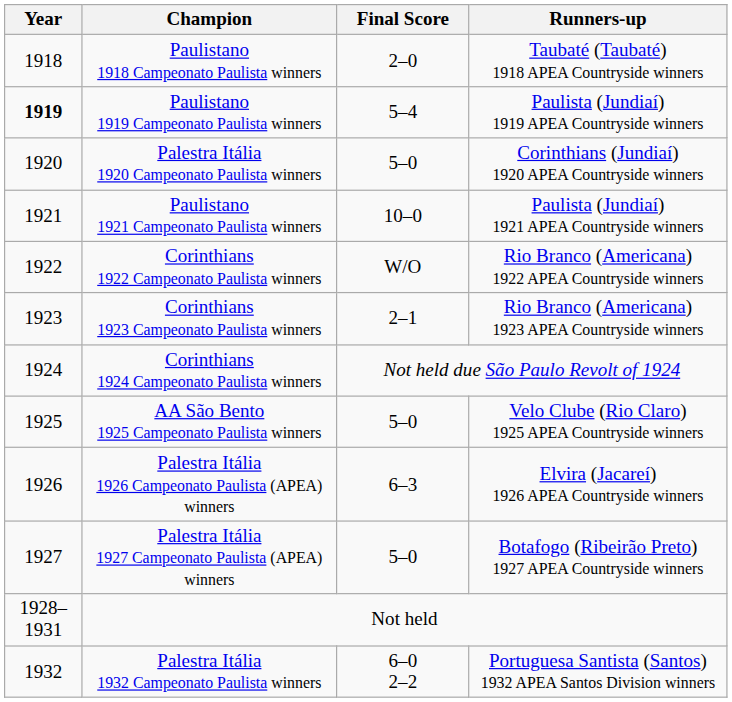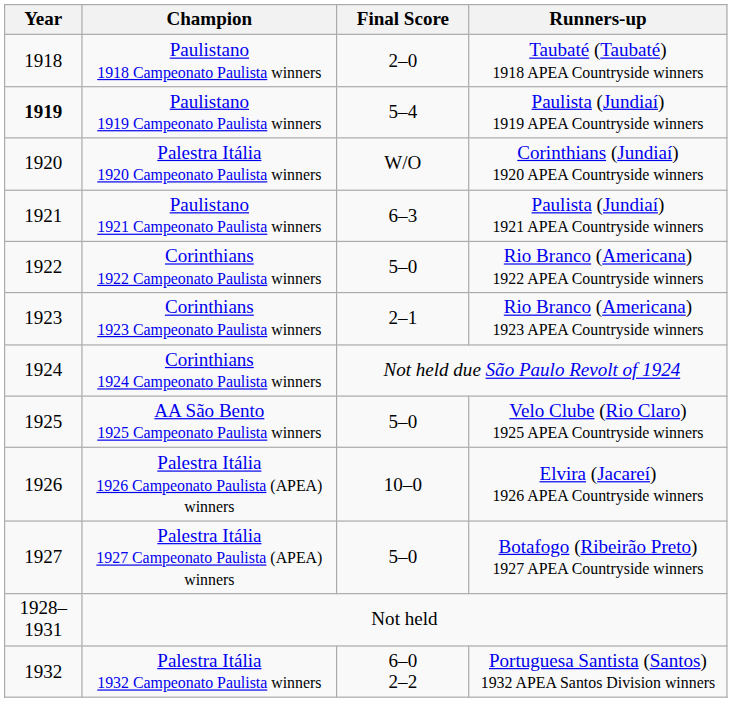 <table class="wikitable">
 <tr>
 <th width=70>Year</th>
 <th width=300>Champion</th>
 <th width=150>Final Score</th>
 <th width=300>Runners-up</th>
 </tr>
 <tr>
 <td align=center>1918</td>
 <td align=center><a href='#'>Paulistano</a><br><small><a href='#'>1918 Campeonato Paulista</a> winners</small></td>
 <td align=center>2–0</td>
 <td align=center><a href='#'>Taubaté</a> (<a href='#'>Taubaté</a>)<br><small>1918 APEA Countryside winners</small></td>
 </tr>
 <tr>
 <td align=center><strong>1919</strong></td>
 <td align=center><a href='#'>Paulistano</a><br><small><a href='#'>1919 Campeonato Paulista</a> winners</small></td>
 <td align=center>5–4</td>
 <td align=center><a href='#'>Paulista</a> (<a href='#'>Jundiaí</a>)<br><small>1919 APEA Countryside winners</small></td>
 </tr>
 <tr>
 <td align=center>1920</td>
 <td align=center><a href='#'>Palestra Itália</a><br><small><a href='#'>1920 Campeonato Paulista</a> winners</small></td>
-<td align=center>5–0</td>
+<td align=center>W/O</td>
 <td align=center><a href='#'>Corinthians</a> (<a href='#'>Jundiaí</a>)<br><small>1920 APEA Countryside winners</small></td>
 </tr>
 <tr>
 <td align=center>1921</td>
 <td align=center><a href='#'>Paulistano</a><br><small><a href='#'>1921 Campeonato Paulista</a> winners</small></td>
-<td align=center>10–0</td>
+<td align=center>6–3</td>
 <td align=center><a href='#'>Paulista</a> (<a href='#'>Jundiaí</a>)<br><small>1921 APEA Countryside winners</small></td>
 </tr>
 <tr>
 <td align=center>1922</td>
 <td align=center><a href='#'>Corinthians</a><br><small><a href='#'>1922 Campeonato Paulista</a> winners</small></td>
-<td align=center>W/O</td>
+<td align=center>5–0</td>
 <td align=center><a href='#'>Rio Branco</a> (<a href='#'>Americana</a>)<br><small>1922 APEA Countryside winners</small></td>
 </tr>
 <tr>
 <td align=center>1923</td>
 <td align=center><a href='#'>Corinthians</a><br><small><a href='#'>1923 Campeonato Paulista</a> winners</small></td>
 <td align=center>2–1</td>
 <td align=center><a href='#'>Rio Branco</a> (<a href='#'>Americana</a>)<br><small>1923 APEA Countryside winners</small></td>
 </tr>
 <tr>
 <td align=center>1924</td>
 <td align=center><a href='#'>Corinthians</a><br><small><a href='#'>1924 Campeonato Paulista</a> winners</small></td>
 <td align=center colspan=2><em>Not held due <a href='#'>São Paulo Revolt of 1924</a></em></td>
 </tr>
 <tr>
 <td align=center>1925</td>
 <td align=center><a href='#'>AA São Bento</a><br><small><a href='#'>1925 Campeonato Paulista</a> winners</small></td>
 <td align=center>5–0</td>
 <td align=center><a href='#'>Velo Clube</a> (<a href='#'>Rio Claro</a>)<br><small>1925 APEA Countryside winners</small></td>
 </tr>
 <tr>
 <td align=center>1926</td>
 <td align=center><a href='#'>Palestra Itália</a><br><small><a href='#'>1926 Campeonato Paulista</a> (APEA) winners</small></td>
-<td align=center>6–3</td>
+<td align=center>10–0</td>
 <td align=center><a href='#'>Elvira</a> (<a href='#'>Jacareí</a>)<br><small>1926 APEA Countryside winners</small></td>
 </tr>
 <tr>
 <td align=center>1927</td>
 <td align=center><a href='#'>Palestra Itália</a><br><small><a href='#'>1927 Campeonato Paulista</a> (APEA) winners</small></td>
 <td align=center>5–0</td>
 <td align=center><a href='#'>Botafogo</a> (<a href='#'>Ribeirão Preto</a>)<br><small>1927 APEA Countryside winners</small></td>
 </tr>
 <tr>
 <td align=center>1928–1931</td>
 <td align=center colspan=3>Not held</td>
 </tr>
 <tr>
 <td align=center>1932</td>
 <td align=center><a href='#'>Palestra Itália</a><br><small><a href='#'>1932 Campeonato Paulista</a> winners</small></td>
 <td align=center>6–0 <br> 2–2</td>
 <td align=center><a href='#'>Portuguesa Santista</a> (<a href='#'>Santos</a>)<br><small>1932 APEA Santos Division winners</small></td>
 </tr>
 </table>
